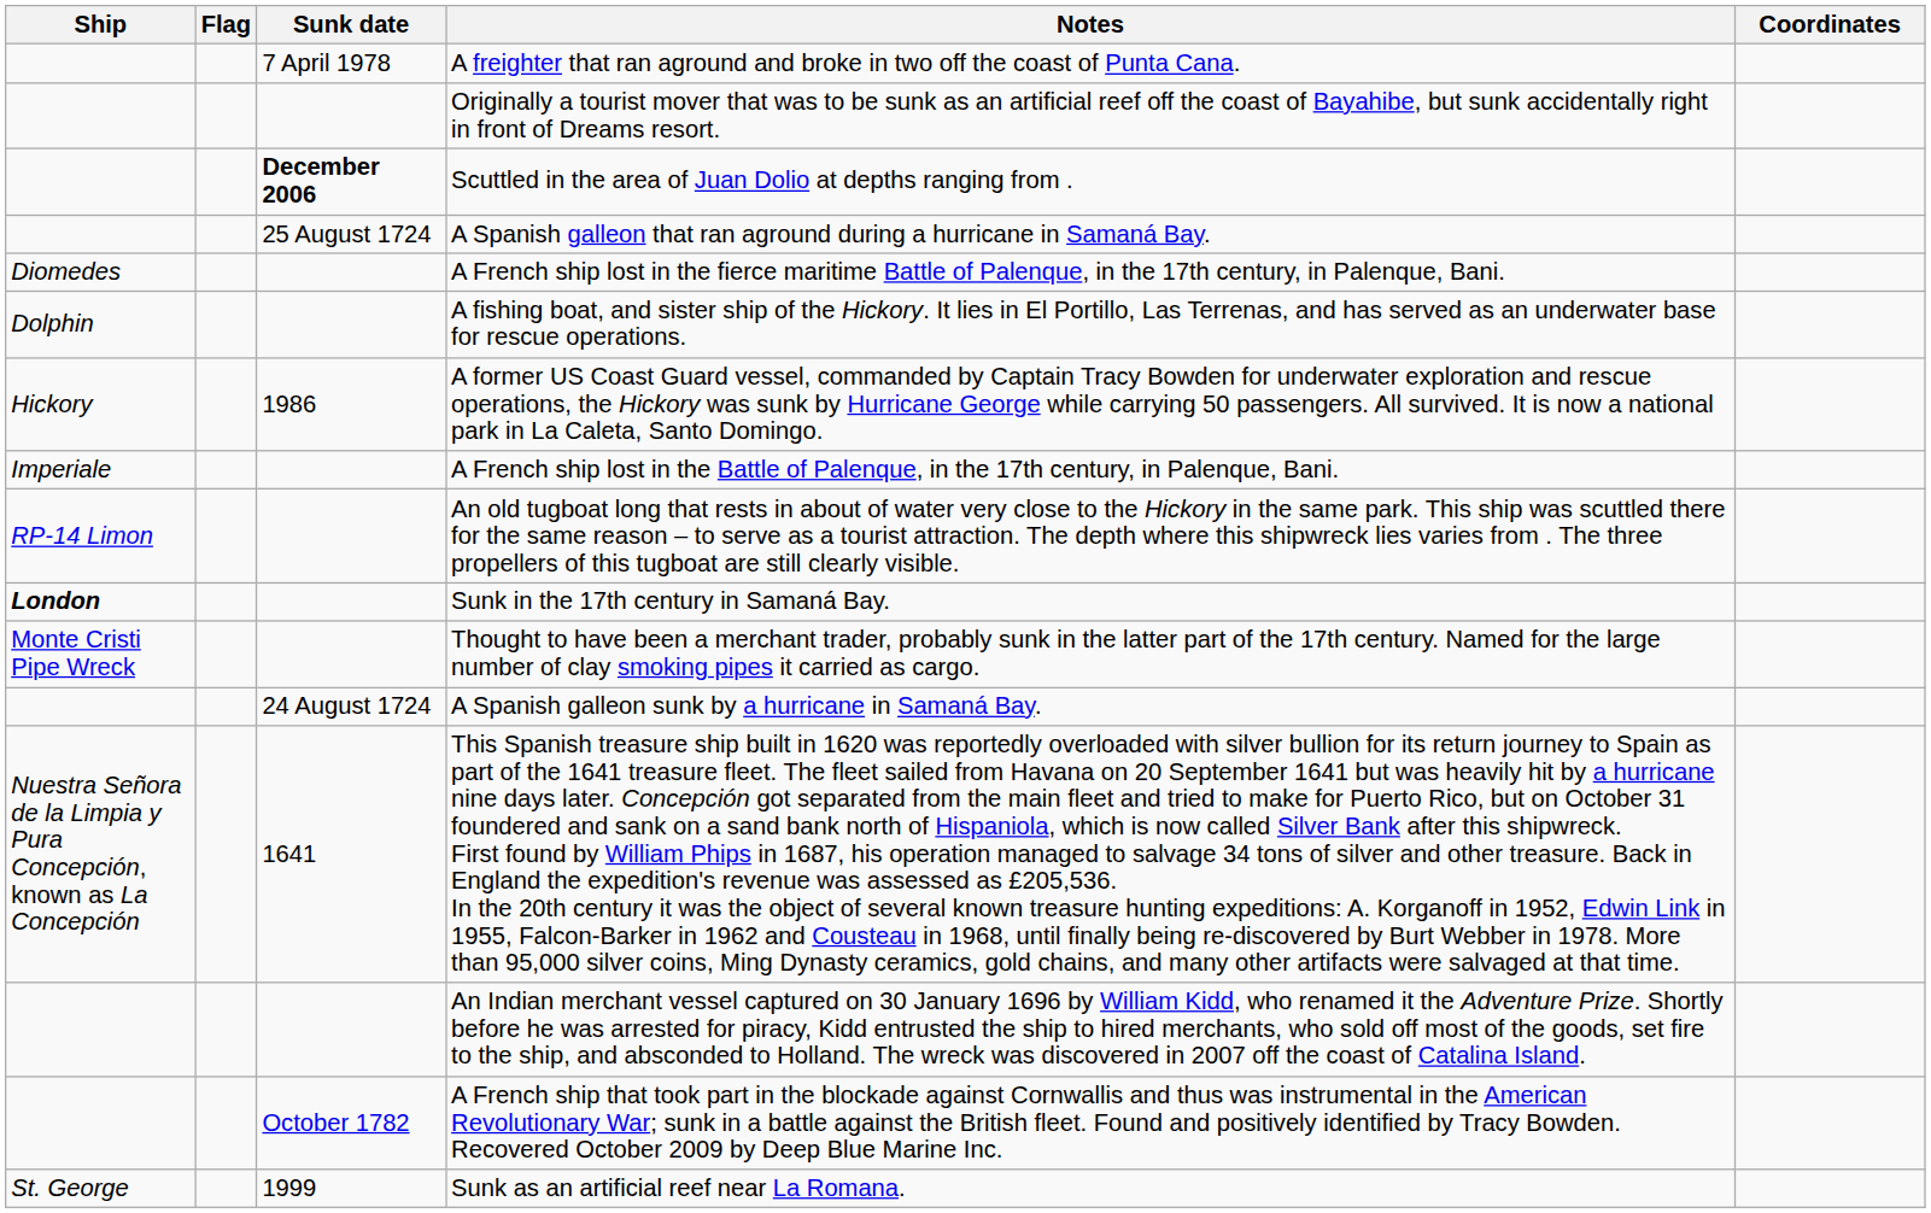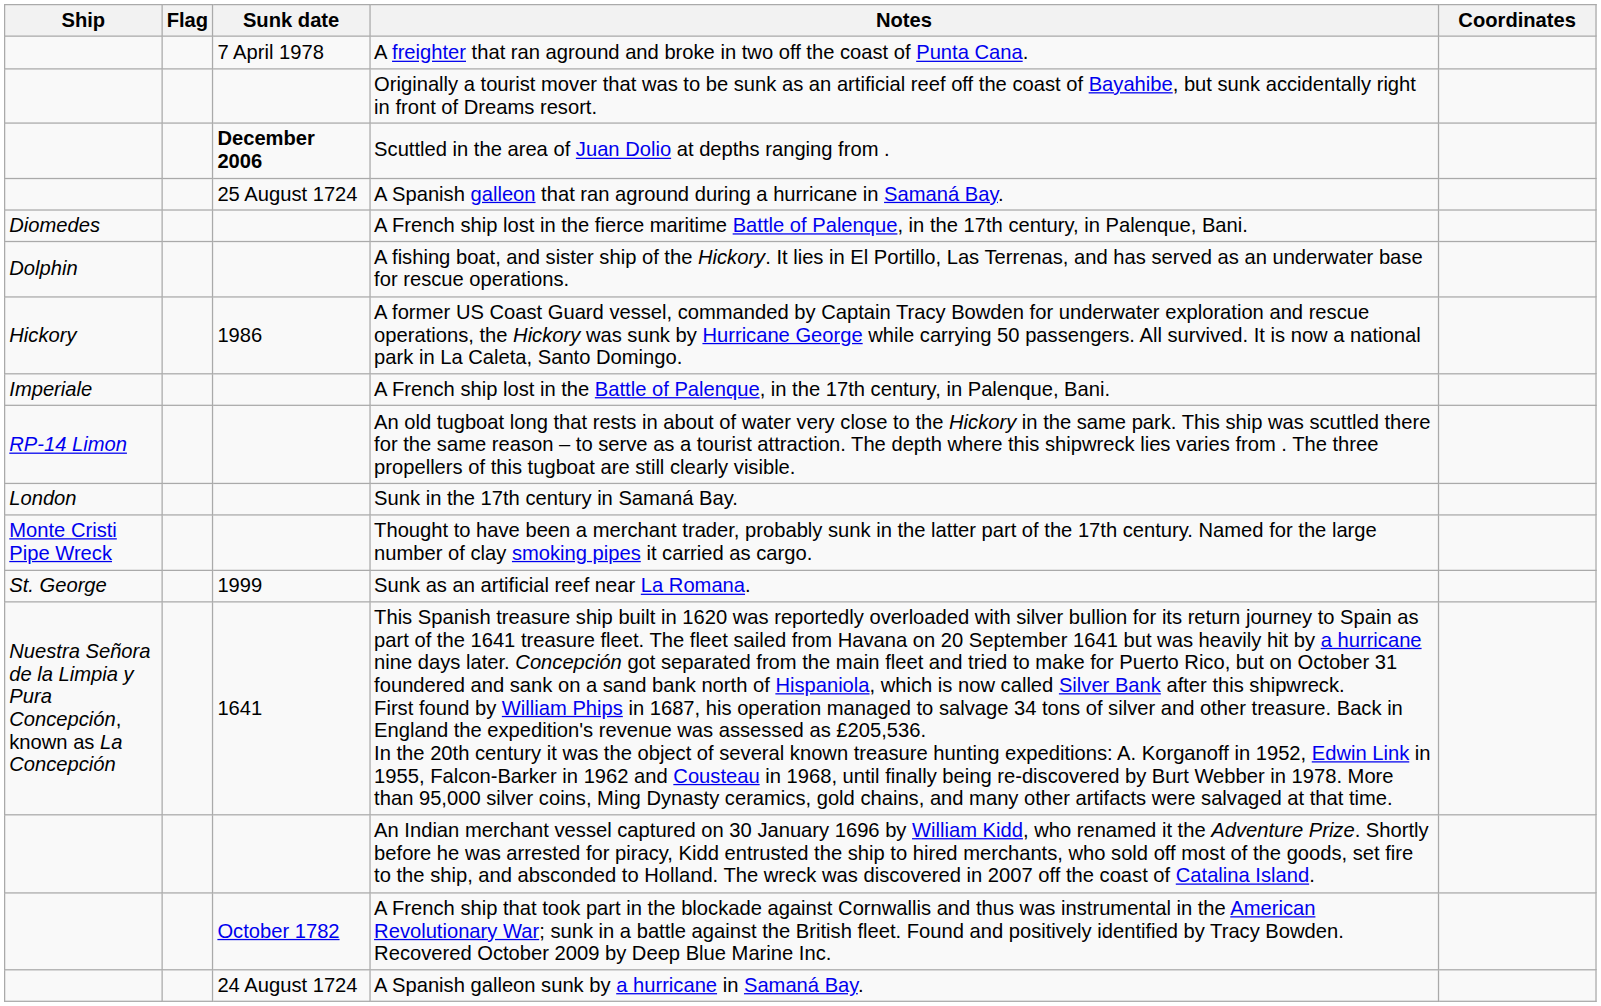 <table class=wikitable | style="width:100%">
 <tr>
 <th style="width:10%">Ship</th>
 <th>Flag</th>
 <th style="width:10%">Sunk date</th>
 <th style="width:70%">Notes</th>
 <th style="width:10%">Coordinates</th>
 </tr>
 <tr>
 <td></td>
 <td></td>
 <td>7 April 1978</td>
 <td>A <a href='#'>freighter</a> that ran aground and broke in two off the coast of <a href='#'>Punta Cana</a>.</td>
 <td></td>
 </tr>
 <tr>
 <td></td>
 <td></td>
 <td></td>
 <td>Originally a tourist mover that was to be sunk as an artificial reef off the coast of <a href='#'>Bayahibe</a>, but sunk accidentally right in front of Dreams resort.</td>
 <td></td>
 </tr>
 <tr>
 <td></td>
 <td></td>
 <td><strong>December 2006</strong></td>
 <td>Scuttled in the area of <a href='#'>Juan Dolio</a> at depths ranging from .</td>
 <td></td>
 </tr>
 <tr>
 <td></td>
 <td></td>
 <td>25 August 1724</td>
 <td>A Spanish <a href='#'>galleon</a> that ran aground during a hurricane in <a href='#'>Samaná Bay</a>.</td>
 <td></td>
 </tr>
 <tr>
 <td><em>Diomedes</em></td>
 <td></td>
 <td></td>
 <td>A French ship lost in the fierce maritime <a href='#'>Battle of Palenque</a>, in the 17th century, in Palenque, Bani.</td>
 <td></td>
 </tr>
 <tr>
 <td><em>Dolphin</em></td>
 <td></td>
 <td></td>
 <td>A  fishing boat, and sister ship of the <em>Hickory</em>. It lies in El Portillo, Las Terrenas, and has served as an underwater base for rescue operations.</td>
 <td></td>
 </tr>
 <tr>
 <td><em>Hickory</em></td>
 <td></td>
 <td>1986</td>
 <td>A  former US Coast Guard vessel, commanded by Captain Tracy Bowden for underwater exploration and rescue operations, the <em>Hickory</em> was sunk by <a href='#'>Hurricane George</a> while carrying 50 passengers. All survived. It is now a national park in La Caleta, Santo Domingo.</td>
 <td></td>
 </tr>
 <tr>
 <td><em>Imperiale</em></td>
 <td></td>
 <td></td>
 <td>A French ship lost in the <a href='#'>Battle of Palenque</a>, in the 17th century, in Palenque, Bani.</td>
 <td></td>
 </tr>
 <tr>
 <td><em><a href='#'>RP-14 Limon</a></em></td>
 <td></td>
 <td></td>
 <td>An old tugboat  long that rests in about  of water very close to the <em>Hickory</em> in the same park. This ship was scuttled there for the same reason – to serve as a tourist attraction. The depth where this shipwreck lies varies from . The three propellers of this tugboat are still clearly visible.</td>
 <td></td>
 </tr>
 <tr>
-<td><strong><em>London</em></strong></td>
+<td><em>London</em></td>
 <td></td>
 <td></td>
 <td>Sunk in the 17th century in Samaná Bay.</td>
 <td></td>
 </tr>
 <tr>
 <td><a href='#'>Monte Cristi Pipe Wreck</a></td>
 <td></td>
 <td></td>
 <td>Thought to have been a merchant trader, probably sunk in the latter part of the 17th century. Named for the large number of clay <a href='#'>smoking pipes</a> it carried as cargo.</td>
 <td></td>
 </tr>
 <tr>
+<td><em>St. George</em></td>
 <td></td>
-<td></td>
-<td>24 August 1724</td>
-<td>A Spanish galleon sunk by <a href='#'>a hurricane</a> in <a href='#'>Samaná Bay</a>.</td>
+<td>1999</td>
+<td>Sunk as an artificial reef near <a href='#'>La Romana</a>.</td>
 <td></td>
 </tr>
 <tr>
 <td><em>Nuestra Señora de la Limpia y Pura Concepción</em>, known as <em>La Concepción</em></td>
 <td></td>
 <td>1641</td>
 <td>This Spanish treasure ship built in 1620 was reportedly overloaded with silver bullion for its return journey to Spain as part of the 1641 treasure fleet. The fleet sailed from Havana on 20 September 1641 but was heavily hit by <a href='#'>a hurricane</a> nine days later. <em>Concepción</em> got separated from the main fleet and tried to make for Puerto Rico, but on October 31 foundered and sank on a sand bank north of <a href='#'>Hispaniola</a>, which is now called <a href='#'>Silver Bank</a> after this shipwreck.<br>First found by <a href='#'>William Phips</a> in 1687, his operation managed to salvage 34 tons of silver and other treasure. Back in England the expedition's revenue was assessed as £205,536.<br>In the 20th century it was the object of several known treasure hunting expeditions: A. Korganoff in 1952, <a href='#'>Edwin Link</a> in 1955, Falcon-Barker in 1962 and <a href='#'>Cousteau</a> in 1968, until finally being re-discovered by Burt Webber in 1978. More than 95,000 silver coins, Ming Dynasty ceramics, gold chains, and many other artifacts were salvaged at that time.</td>
 <td></td>
 </tr>
 <tr>
 <td></td>
 <td></td>
 <td></td>
 <td>An Indian merchant vessel captured on 30 January 1696 by <a href='#'>William Kidd</a>, who renamed it the <em>Adventure Prize</em>. Shortly before he was arrested for piracy, Kidd entrusted the ship to hired merchants, who sold off most of the goods, set fire to the ship, and absconded to Holland. The wreck was discovered in 2007 off the coast of <a href='#'>Catalina Island</a>.</td>
 <td></td>
 </tr>
 <tr>
 <td></td>
 <td></td>
 <td><a href='#'>October 1782</a></td>
 <td>A French ship that took part in the blockade against Cornwallis and thus was instrumental in the <a href='#'>American Revolutionary War</a>; sunk in a battle against the British fleet. Found and positively identified by Tracy Bowden. Recovered October 2009 by Deep Blue Marine Inc.</td>
 <td></td>
 </tr>
 <tr>
-<td><em>St. George</em></td>
 <td></td>
-<td>1999</td>
-<td>Sunk as an artificial reef near <a href='#'>La Romana</a>.</td>
+<td></td>
+<td>24 August 1724</td>
+<td>A Spanish galleon sunk by <a href='#'>a hurricane</a> in <a href='#'>Samaná Bay</a>.</td>
 <td></td>
 </tr>
 </table>
